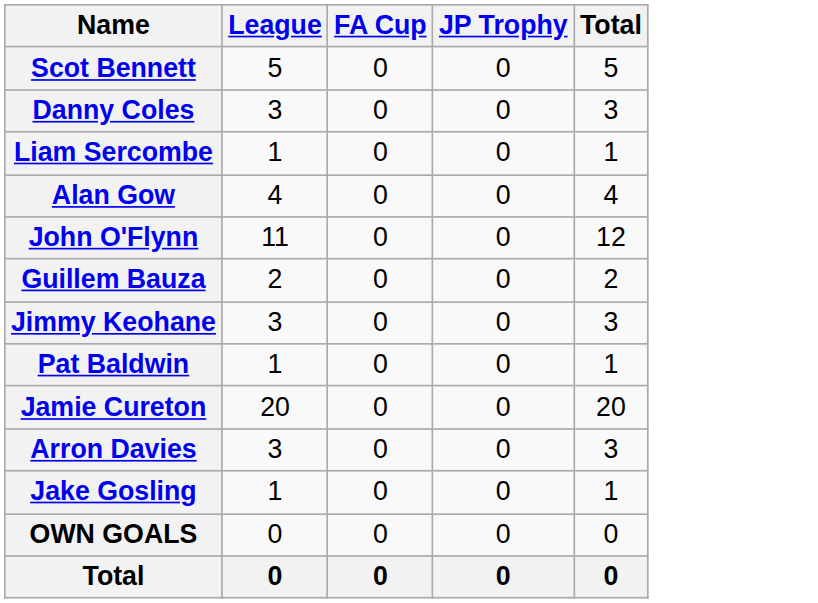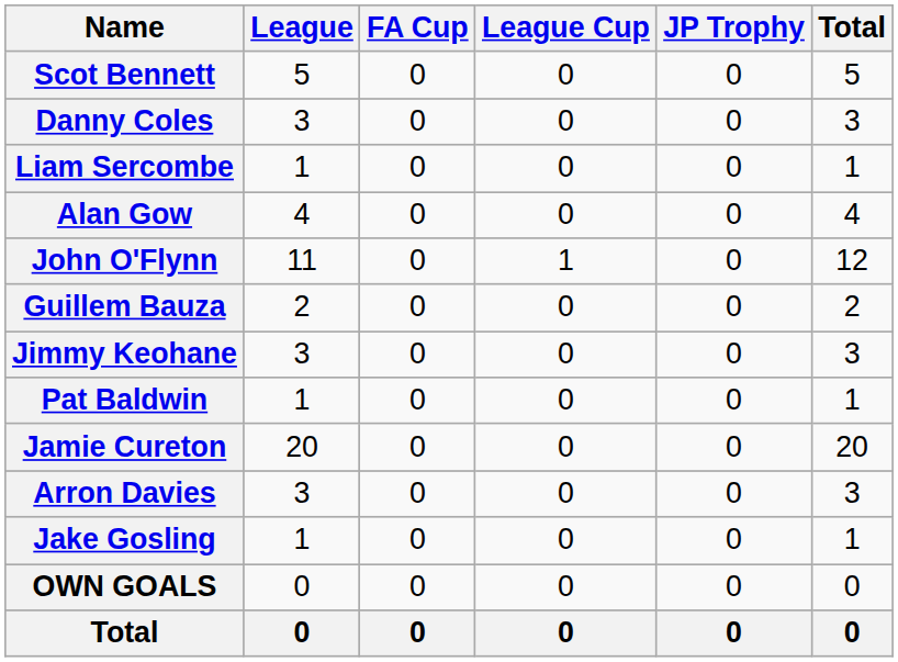 <table class="wikitable plainrowheaders sortable" style="text-align:center;">
 <tr>
 <th>Name</th>
 <th><a href='#'>League</a></th>
 <th><a href='#'>FA Cup</a></th>
+<th><a href='#'>League Cup</a></th>
 <th><a href='#'>JP Trophy</a></th>
 <th>Total</th>
 </tr>
 <tr>
 <th scope=row><a href='#'>Scot Bennett</a></th>
 <td>5</td>
+<td>0</td>
 <td>0</td>
 <td>0</td>
 <td>5</td>
 </tr>
 <tr>
 <th scope=row><a href='#'>Danny Coles</a></th>
 <td>3</td>
 <td>0</td>
 <td>0</td>
+<td>0</td>
 <td>3</td>
 </tr>
 <tr>
 <th scope=row><a href='#'>Liam Sercombe</a></th>
 <td>1</td>
+<td>0</td>
 <td>0</td>
 <td>0</td>
 <td>1</td>
 </tr>
 <tr>
 <th scope=row><a href='#'>Alan Gow</a></th>
 <td>4</td>
 <td>0</td>
 <td>0</td>
+<td>0</td>
 <td>4</td>
 </tr>
 <tr>
 <th scope=row><a href='#'>John O'Flynn</a></th>
 <td>11</td>
 <td>0</td>
+<td>1</td>
 <td>0</td>
 <td>12</td>
 </tr>
 <tr>
 <th scope=row><a href='#'>Guillem Bauza</a></th>
 <td>2</td>
+<td>0</td>
 <td>0</td>
 <td>0</td>
 <td>2</td>
 </tr>
 <tr>
 <th scope=row><a href='#'>Jimmy Keohane</a></th>
 <td>3</td>
 <td>0</td>
 <td>0</td>
+<td>0</td>
 <td>3</td>
 </tr>
 <tr>
 <th scope=row><a href='#'>Pat Baldwin</a></th>
 <td>1</td>
+<td>0</td>
 <td>0</td>
 <td>0</td>
 <td>1</td>
 </tr>
 <tr>
 <th scope=row><a href='#'>Jamie Cureton</a></th>
 <td>20</td>
 <td>0</td>
 <td>0</td>
+<td>0</td>
 <td>20</td>
 </tr>
 <tr>
 <th scope=row><a href='#'>Arron Davies</a></th>
 <td>3</td>
+<td>0</td>
 <td>0</td>
 <td>0</td>
 <td>3</td>
 </tr>
 <tr>
 <th scope=row><a href='#'>Jake Gosling</a></th>
 <td>1</td>
 <td>0</td>
 <td>0</td>
+<td>0</td>
 <td>1</td>
 </tr>
 <tr>
 <th scope=row>OWN GOALS</th>
+<td>0</td>
 <td>0</td>
 <td>0</td>
 <td>0</td>
 <td>0</td>
 </tr>
 <tr class="unsortable">
 <th>Total</th>
 <th>0</th>
 <th>0</th>
 <th>0</th>
 <th>0</th>
+<th>0</th>
 </tr>
 </table>
